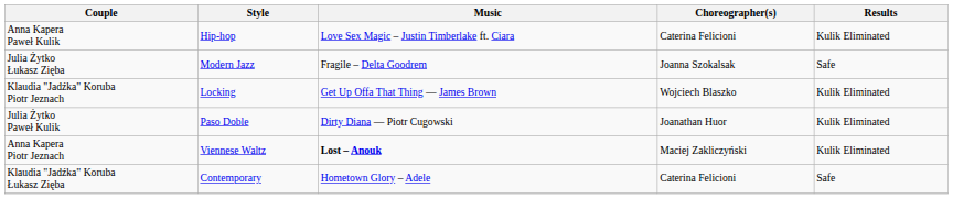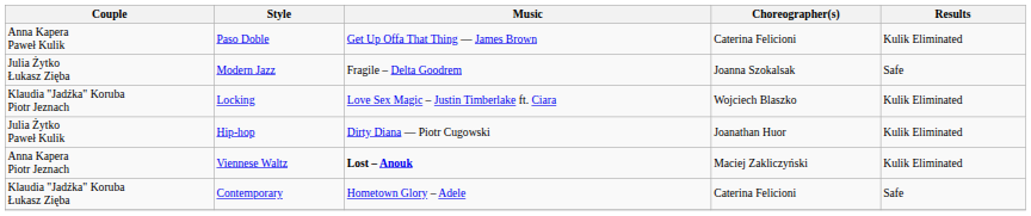 <table class="wikitable" width="90%">
 <tr>
 <th>Couple</th>
 <th>Style</th>
 <th>Music</th>
 <th>Choreographer(s)</th>
 <th>Results</th>
 </tr>
 <tr>
 <td>Anna Kapera<br>Paweł Kulik</td>
-<td><a href='#'>Hip-hop</a></td>
-<td><a href='#'>Love Sex Magic</a> – <a href='#'>Justin Timberlake</a> ft. <a href='#'>Ciara</a></td>
+<td><a href='#'>Paso Doble</a></td>
+<td><a href='#'>Get Up Offa That Thing</a> — <a href='#'>James Brown</a></td>
 <td>Caterina Felicioni</td>
 <td>Kulik Eliminated</td>
 </tr>
 <tr>
 <td>Julia Żytko<br>Łukasz Zięba</td>
 <td><a href='#'>Modern Jazz</a></td>
 <td>Fragile – <a href='#'>Delta Goodrem</a></td>
 <td>Joanna Szokalsak</td>
 <td>Safe</td>
 </tr>
 <tr>
 <td>Klaudia "Jadźka" Koruba<br>Piotr Jeznach</td>
 <td><a href='#'>Locking</a></td>
-<td><a href='#'>Get Up Offa That Thing</a> — <a href='#'>James Brown</a></td>
+<td><a href='#'>Love Sex Magic</a> – <a href='#'>Justin Timberlake</a> ft. <a href='#'>Ciara</a></td>
 <td>Wojciech Blaszko</td>
 <td>Kulik Eliminated</td>
 </tr>
 <tr>
 <td>Julia Żytko<br>Paweł Kulik</td>
-<td><a href='#'>Paso Doble</a></td>
+<td><a href='#'>Hip-hop</a></td>
 <td><a href='#'>Dirty Diana</a> — Piotr Cugowski</td>
 <td>Joanathan Huor</td>
 <td>Kulik Eliminated</td>
 </tr>
 <tr>
 <td>Anna Kapera<br>Piotr Jeznach</td>
 <td><a href='#'>Viennese Waltz</a></td>
 <td><strong>Lost – <a href='#'>Anouk</a></strong></td>
 <td>Maciej Zakliczyński</td>
 <td>Kulik Eliminated</td>
 </tr>
 <tr>
 <td>Klaudia "Jadźka" Koruba<br>Łukasz Zięba</td>
 <td><a href='#'>Contemporary</a></td>
 <td><a href='#'>Hometown Glory</a> – <a href='#'>Adele</a></td>
 <td>Caterina Felicioni</td>
 <td>Safe</td>
 </tr>
 <tr>
 </tr>
 </table>
